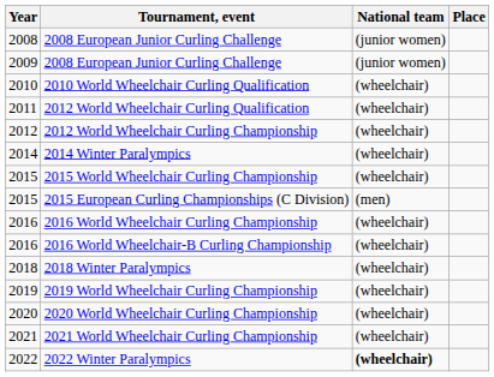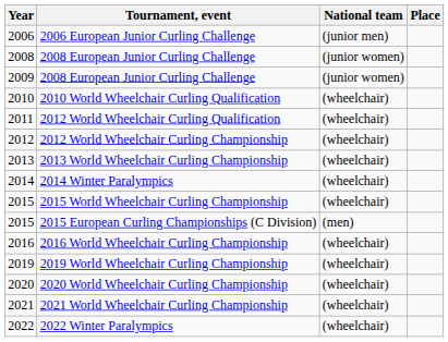 <table class="wikitable">
 <tr>
 <th scope="col">Year</th>
 <th scope="col">Tournament, event</th>
 <th scope="col">National team</th>
 <th scope="col">Place</th>
+</tr>
+<tr>
+<td>2006</td>
+<td><a href='#'>2006 European Junior Curling Challenge</a></td>
+<td> (junior men)</td>
+<td></td>
 </tr>
 <tr>
 <td>2008</td>
 <td><a href='#'>2008 European Junior Curling Challenge</a></td>
 <td> (junior women)</td>
 <td></td>
 </tr>
 <tr>
 <td>2009</td>
 <td><a href='#'>2008 European Junior Curling Challenge</a></td>
 <td> (junior women)</td>
 <td></td>
 </tr>
 <tr>
 <td>2010</td>
 <td><a href='#'>2010 World Wheelchair Curling Qualification</a></td>
 <td> (wheelchair)</td>
 <td></td>
 </tr>
 <tr>
 <td>2011</td>
 <td><a href='#'>2012 World Wheelchair Curling Qualification</a></td>
 <td> (wheelchair)</td>
 <td></td>
 </tr>
 <tr>
 <td>2012</td>
 <td><a href='#'>2012 World Wheelchair Curling Championship</a></td>
 <td> (wheelchair)</td>
 <td></td>
 </tr>
 <tr>
+<td>2013</td>
+<td><a href='#'>2013 World Wheelchair Curling Championship</a></td>
+<td> (wheelchair)</td>
+<td></td>
+</tr>
+<tr>
 <td>2014</td>
 <td><a href='#'>2014 Winter Paralympics</a></td>
 <td> (wheelchair)</td>
 <td></td>
 </tr>
 <tr>
 <td>2015</td>
 <td><a href='#'>2015 World Wheelchair Curling Championship</a></td>
 <td> (wheelchair)</td>
 <td></td>
 </tr>
 <tr>
 <td>2015</td>
 <td><a href='#'>2015 European Curling Championships</a> (C Division)</td>
 <td> (men)</td>
 <td></td>
 </tr>
 <tr>
 <td>2016</td>
 <td><a href='#'>2016 World Wheelchair Curling Championship</a></td>
 <td> (wheelchair)</td>
 <td></td>
 </tr>
 <tr>
-<td>2016</td>
-<td><a href='#'>2016 World Wheelchair-B Curling Championship</a></td>
-<td> (wheelchair)</td>
-<td></td>
-</tr>
-<tr>
-<td>2018</td>
-<td><a href='#'>2018 Winter Paralympics</a></td>
-<td> (wheelchair)</td>
-<td></td>
-</tr>
-<tr>
 <td>2019</td>
 <td><a href='#'>2019 World Wheelchair Curling Championship</a></td>
 <td> (wheelchair)</td>
 <td></td>
 </tr>
 <tr>
 <td>2020</td>
 <td><a href='#'>2020 World Wheelchair Curling Championship</a></td>
 <td> (wheelchair)</td>
 <td></td>
 </tr>
 <tr>
 <td>2021</td>
 <td><a href='#'>2021 World Wheelchair Curling Championship</a></td>
 <td> (wheelchair)</td>
 <td></td>
 </tr>
 <tr>
 <td>2022</td>
 <td><a href='#'>2022 Winter Paralympics</a></td>
-<td><strong> (wheelchair)</strong></td>
+<td> (wheelchair)</td>
 <td></td>
 </tr>
 </table>
